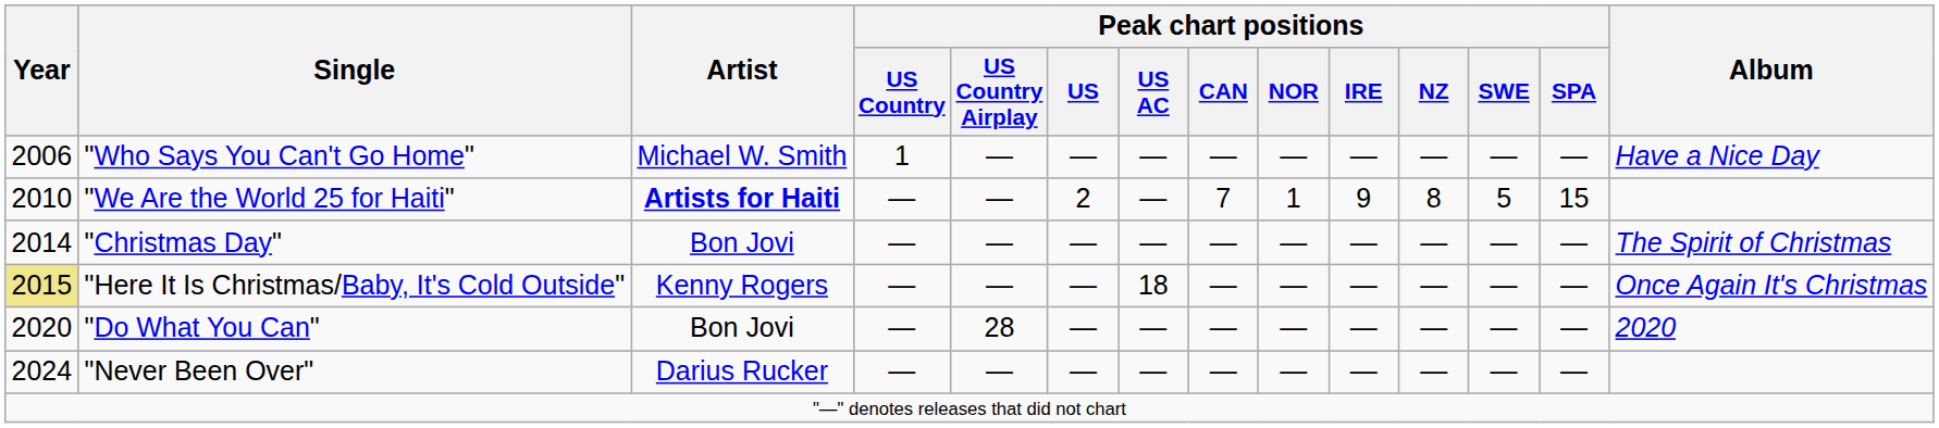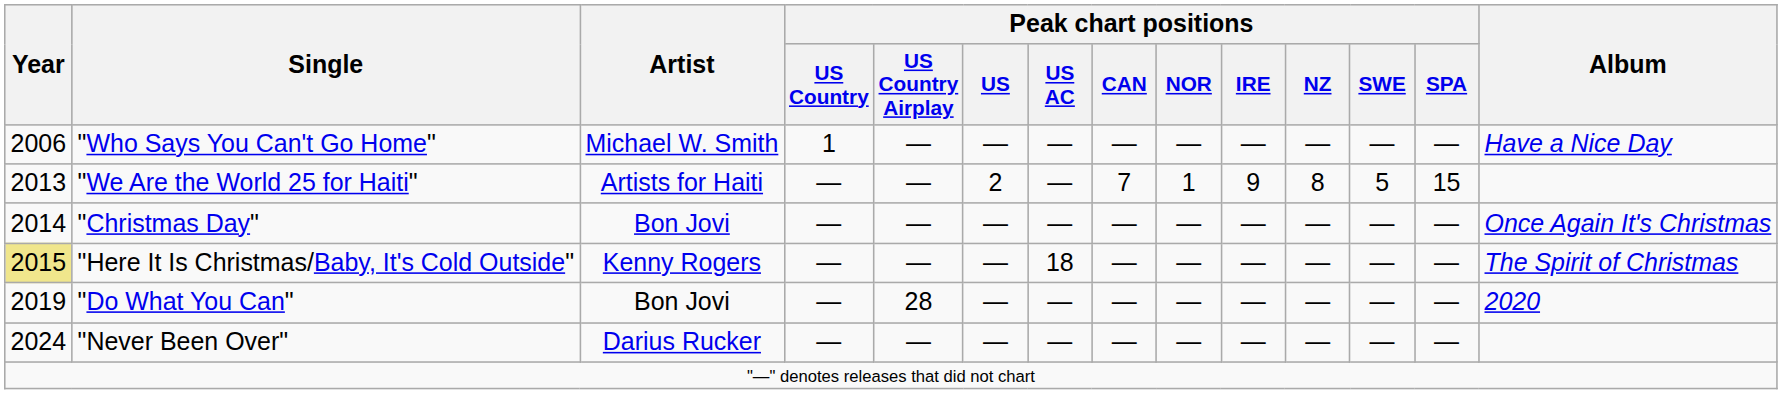 <table class="wikitable" style="text-align:center;">
 <tr>
 <th rowspan="2">Year</th>
 <th rowspan="2">Single</th>
 <th rowspan="2">Artist</th>
 <th colspan="10">Peak chart positions</th>
 <th rowspan="2">Album</th>
 </tr>
 <tr style="font-size:smaller;">
 <th style="width:35px;"><a href='#'>US Country</a></th>
 <th style="width:35px;"><a href='#'>US Country Airplay</a></th>
 <th style="width:35px;"><a href='#'>US</a></th>
 <th style="width:35px;"><a href='#'>US AC</a></th>
 <th style="width:35px;"><a href='#'>CAN</a></th>
 <th style="width:35px;"><a href='#'>NOR</a></th>
 <th style="width:35px;"><a href='#'>IRE</a></th>
 <th style="width:35px;"><a href='#'>NZ</a></th>
 <th style="width:35px;"><a href='#'>SWE</a></th>
 <th style="width:35px;"><a href='#'>SPA</a></th>
 </tr>
 <tr>
 <td>2006</td>
 <td style="text-align:left;">"<a href='#'>Who Says You Can't Go Home</a>"</td>
 <td><a href='#'>Michael W. Smith</a></td>
 <td>1</td>
 <td>—</td>
 <td>—</td>
 <td>—</td>
 <td>—</td>
 <td>—</td>
 <td>—</td>
 <td>—</td>
 <td>—</td>
 <td>—</td>
 <td style="text-align:left;"><em><a href='#'>Have a Nice Day</a></em></td>
 </tr>
 <tr>
-<td>2010</td>
+<td>2013</td>
 <td style="text-align:left;">"<a href='#'>We Are the World 25 for Haiti</a>"</td>
-<td><strong><a href='#'>Artists for Haiti</a></strong></td>
+<td><a href='#'>Artists for Haiti</a></td>
 <td>—</td>
 <td>—</td>
 <td>2</td>
 <td>—</td>
 <td>7</td>
 <td>1</td>
 <td>9</td>
 <td>8</td>
 <td>5</td>
 <td>15</td>
 <td></td>
 </tr>
 <tr>
 <td>2014</td>
 <td style="text-align:left;">"<a href='#'>Christmas Day</a>"</td>
 <td><a href='#'>Bon Jovi</a></td>
 <td>—</td>
 <td>—</td>
 <td>—</td>
 <td>—</td>
 <td>—</td>
 <td>—</td>
 <td>—</td>
 <td>—</td>
 <td>—</td>
 <td>—</td>
-<td style="text-align:left;"><em><a href='#'>The Spirit of Christmas</a></em></td>
+<td style="text-align:left;"><em><a href='#'>Once Again It's Christmas</a></em></td>
 </tr>
 <tr>
 <td style="background: khaki;">2015</td>
 <td style="text-align:left;">"Here It Is Christmas/<a href='#'>Baby, It's Cold Outside</a>"</td>
 <td><a href='#'>Kenny Rogers</a></td>
 <td>—</td>
 <td>—</td>
 <td>—</td>
 <td>18</td>
 <td>—</td>
 <td>—</td>
 <td>—</td>
 <td>—</td>
 <td>—</td>
 <td>—</td>
-<td style="text-align:left;"><em><a href='#'>Once Again It's Christmas</a></em></td>
+<td style="text-align:left;"><em><a href='#'>The Spirit of Christmas</a></em></td>
 </tr>
 <tr>
-<td>2020</td>
+<td>2019</td>
 <td style="text-align:left;">"<a href='#'>Do What You Can</a>"</td>
 <td>Bon Jovi</td>
 <td>—</td>
 <td>28</td>
 <td>—</td>
 <td>—</td>
 <td>—</td>
 <td>—</td>
 <td>—</td>
 <td>—</td>
 <td>—</td>
 <td>—</td>
 <td style="text-align:left;"><em><a href='#'>2020</a></em></td>
 </tr>
 <tr>
 <td>2024</td>
 <td style="text-align:left;">"Never Been Over"</td>
 <td><a href='#'>Darius Rucker</a></td>
 <td>—</td>
 <td>—</td>
 <td>—</td>
 <td>—</td>
 <td>—</td>
 <td>—</td>
 <td>—</td>
 <td>—</td>
 <td>—</td>
 <td>—</td>
 <td></td>
 </tr>
 <tr>
 <td colspan="15" style="font-size:8pt">"—" denotes releases that did not chart</td>
 </tr>
 </table>
